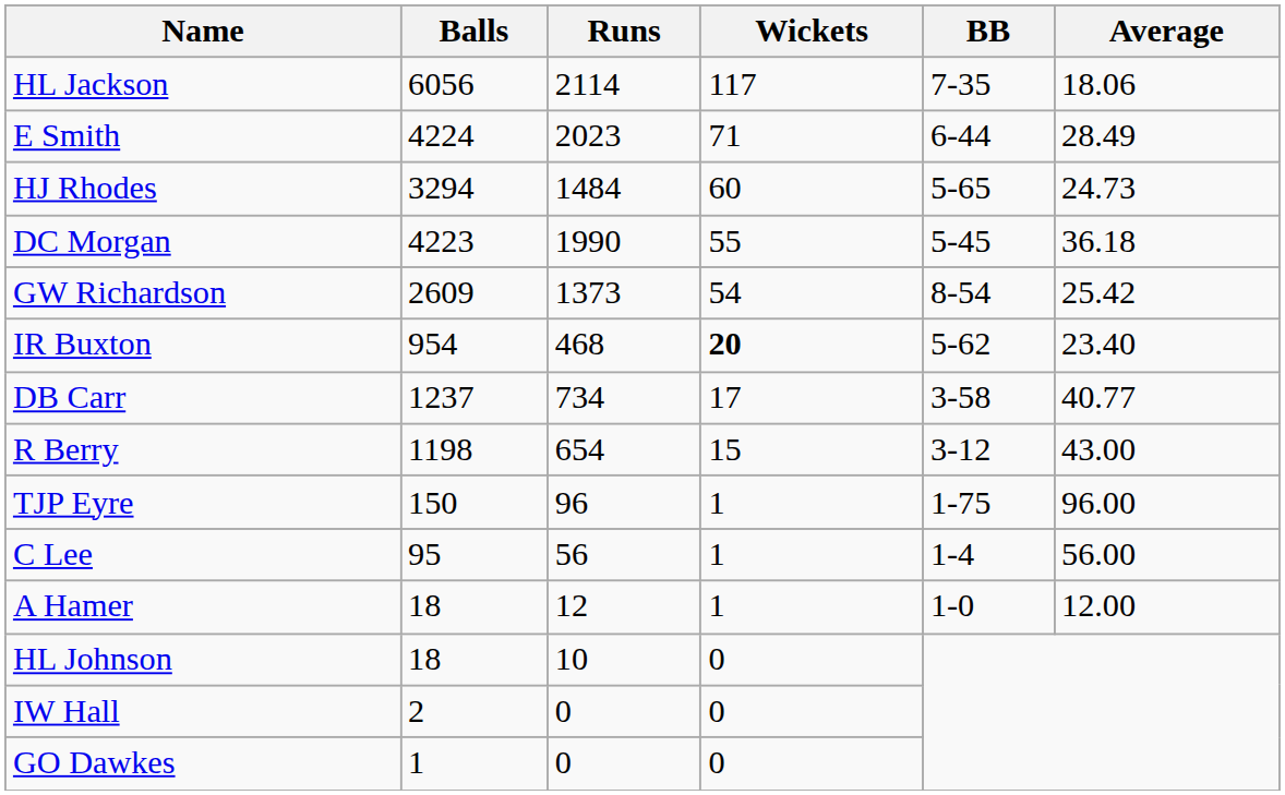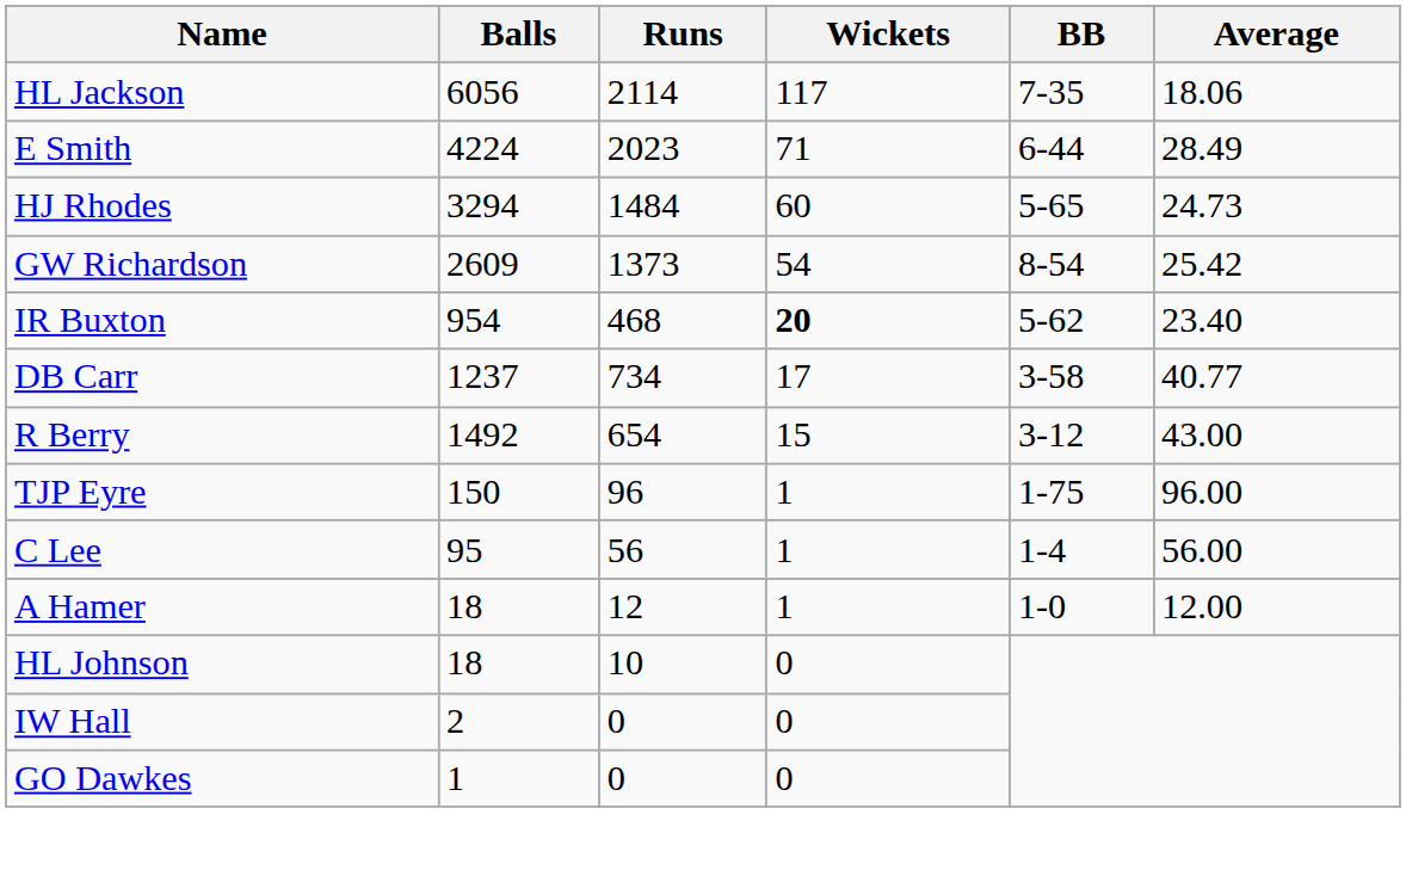 <table class="wikitable sortable" width="70%">
 <tr bgcolor="#efefef">
 <th>Name</th>
 <th>Balls</th>
 <th>Runs</th>
 <th>Wickets</th>
 <th>BB</th>
 <th>Average</th>
 </tr>
 <tr>
 <td><a href='#'>HL Jackson</a></td>
 <td>6056</td>
 <td>2114</td>
 <td>117</td>
 <td>7-35</td>
 <td>18.06</td>
 </tr>
 <tr>
 <td><a href='#'>E Smith</a></td>
 <td>4224</td>
 <td>2023</td>
 <td>71</td>
 <td>6-44</td>
 <td>28.49</td>
 </tr>
 <tr>
 <td><a href='#'>HJ Rhodes</a></td>
 <td>3294</td>
 <td>1484</td>
 <td>60</td>
 <td>5-65</td>
 <td>24.73</td>
 </tr>
 <tr>
-<td><a href='#'>DC Morgan</a></td>
-<td>4223</td>
-<td>1990</td>
-<td>55</td>
-<td>5-45</td>
-<td>36.18</td>
-</tr>
-<tr>
 <td><a href='#'>GW Richardson</a></td>
 <td>2609</td>
 <td>1373</td>
 <td>54</td>
 <td>8-54</td>
 <td>25.42</td>
 </tr>
 <tr>
 <td><a href='#'>IR Buxton</a></td>
 <td>954</td>
 <td>468</td>
 <td><strong>20</strong></td>
 <td>5-62</td>
 <td>23.40</td>
 </tr>
 <tr>
 <td><a href='#'>DB Carr</a></td>
 <td>1237</td>
 <td>734</td>
 <td>17</td>
 <td>3-58</td>
 <td>40.77</td>
 </tr>
 <tr>
 <td><a href='#'>R Berry</a></td>
-<td>1198</td>
+<td>1492</td>
 <td>654</td>
 <td>15</td>
 <td>3-12</td>
 <td>43.00</td>
 </tr>
 <tr>
 <td><a href='#'>TJP Eyre</a></td>
 <td>150</td>
 <td>96</td>
 <td>1</td>
 <td>1-75</td>
 <td>96.00</td>
 </tr>
 <tr>
 <td><a href='#'>C Lee</a></td>
 <td>95</td>
 <td>56</td>
 <td>1</td>
 <td>1-4</td>
 <td>56.00</td>
 </tr>
 <tr>
 <td><a href='#'>A Hamer</a></td>
 <td>18</td>
 <td>12</td>
 <td>1</td>
 <td>1-0</td>
 <td>12.00</td>
 </tr>
 <tr>
 <td><a href='#'>HL Johnson</a></td>
 <td>18</td>
 <td>10</td>
 <td>0</td>
 </tr>
 <tr>
 <td><a href='#'>IW Hall</a></td>
 <td>2</td>
 <td>0</td>
 <td>0</td>
 </tr>
 <tr>
 <td><a href='#'>GO Dawkes</a></td>
 <td>1</td>
 <td>0</td>
 <td>0</td>
 </tr>
 </table>
